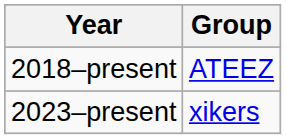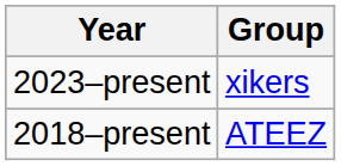 <table class="wikitable">
 <tr>
 <th>Year</th>
 <th>Group</th>
 </tr>
 <tr>
+<td>2023–present</td>
+<td><a href='#'>xikers</a></td>
+</tr>
+<tr>
 <td>2018–present</td>
 <td><a href='#'>ATEEZ</a></td>
 </tr>
-<tr>
-<td>2023–present</td>
-<td><a href='#'>xikers</a></td>
-</tr>
 </table>
